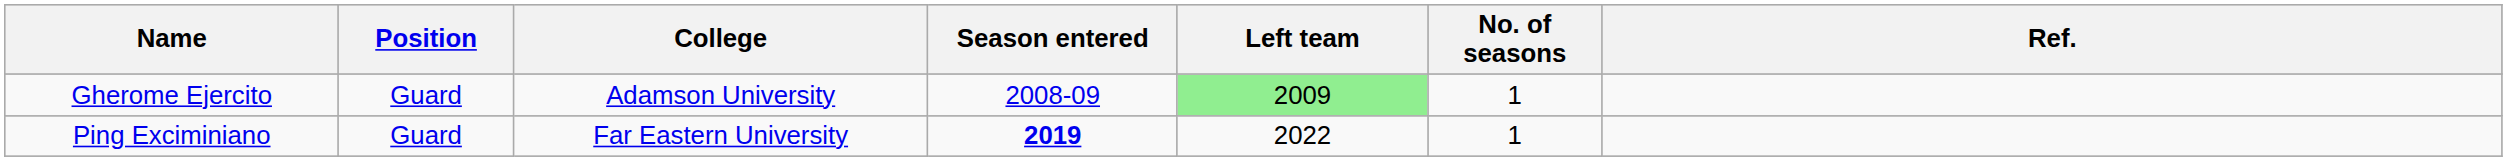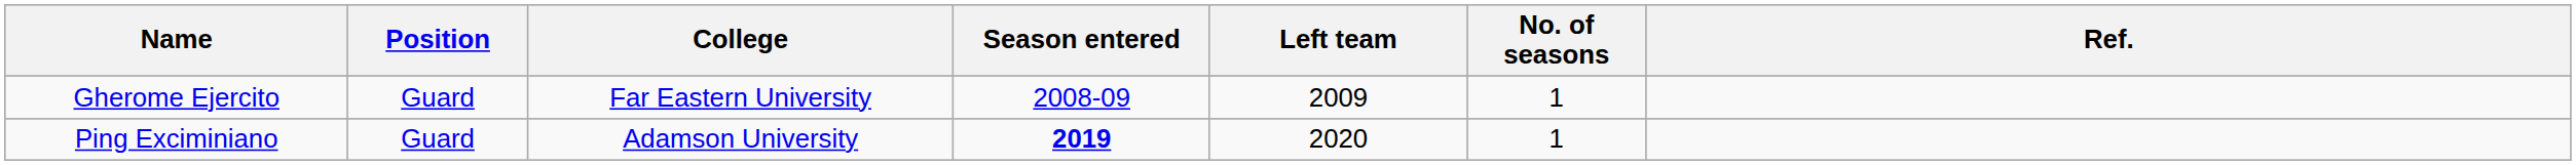 <table class="wikitable sortable" style="text-align:center" width="98%">
 <tr>
 <th style="width:200px;">Name</th>
 <th style="width:7%;"><a href='#'>Position</a></th>
 <th style="width:250px;">College</th>
 <th style="width:10%;">Season entered</th>
 <th style="width:10%;">Left team</th>
 <th style="width:7%;">No. of seasons</th>
 <th class=unsortable>Ref.</th>
 </tr>
 <tr>
 <td><a href='#'>Gherome Ejercito</a></td>
 <td><a href='#'>Guard</a></td>
-<td><a href='#'>Adamson University</a></td>
+<td><a href='#'>Far Eastern University</a></td>
 <td><a href='#'>2008-09</a></td>
-<td style="background: lightgreen;">2009</td>
+<td>2009</td>
 <td>1</td>
 <td></td>
 </tr>
 <tr>
 <td><a href='#'>Ping Exciminiano</a></td>
 <td><a href='#'>Guard</a></td>
-<td><a href='#'>Far Eastern University</a></td>
+<td><a href='#'>Adamson University</a></td>
 <td><strong><a href='#'>2019</a></strong></td>
-<td>2022</td>
+<td>2020</td>
 <td>1</td>
 <td></td>
 </tr>
 </table>
